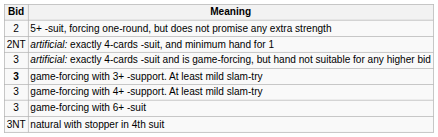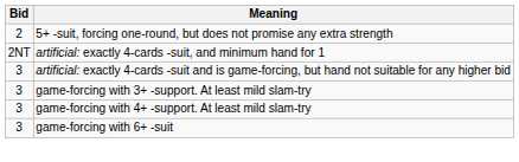 <table class="wikitable" align="left">
 <tr>
 <th>Bid</th>
 <th>Meaning</th>
 </tr>
 <tr align="center">
 <td>2</td>
 <td align="left">5+ -suit, forcing one-round, but does not promise any extra strength</td>
 </tr>
 <tr align="center">
 <td>2NT</td>
 <td align="left"><em>artificial:</em> exactly 4-cards -suit, and minimum hand for 1</td>
 </tr>
 <tr align="center">
 <td>3</td>
 <td align="left"><em>artificial:</em> exactly 4-cards -suit and is game-forcing, but hand not suitable for any higher bid</td>
 </tr>
 <tr align="center">
-<td><strong>3</strong></td>
+<td>3</td>
 <td align="left">game-forcing with 3+ -support. At least mild slam-try</td>
 </tr>
 <tr align="center">
 <td>3</td>
 <td align="left">game-forcing with 4+ -support. At least mild slam-try</td>
 </tr>
 <tr align="center">
 <td>3</td>
 <td align="left">game-forcing with 6+ -suit</td>
 </tr>
-<tr align="center">
-<td>3NT</td>
-<td align="left">natural with stopper in 4th suit</td>
-</tr>
 </table>
